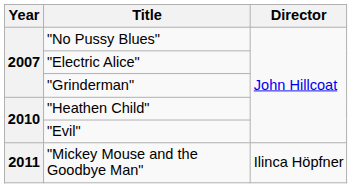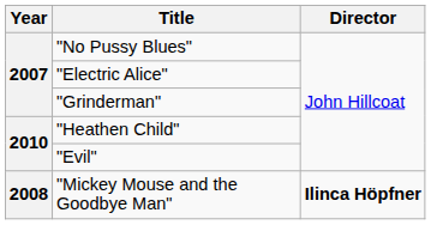 <table class="wikitable">
 <tr>
 <th scope="col">Year</th>
 <th scope="col" width="220">Title</th>
 <th scope="col">Director</th>
 </tr>
 <tr>
 <th scope="row" rowspan="3">2007</th>
 <td>"No Pussy Blues"</td>
 <td rowspan="5"><a href='#'>John Hillcoat</a></td>
 </tr>
 <tr>
 <td>"Electric Alice"</td>
 </tr>
 <tr>
 <td>"Grinderman"</td>
 </tr>
 <tr>
 <th scope="row" rowspan="2">2010</th>
 <td>"Heathen Child"</td>
 </tr>
 <tr>
 <td>"Evil"</td>
 </tr>
 <tr>
-<th scope="row">2011</th>
+<th scope="row">2008</th>
 <td>"Mickey Mouse and the Goodbye Man"</td>
-<td>Ilinca Höpfner</td>
+<td><strong>Ilinca Höpfner</strong></td>
 </tr>
 </table>
